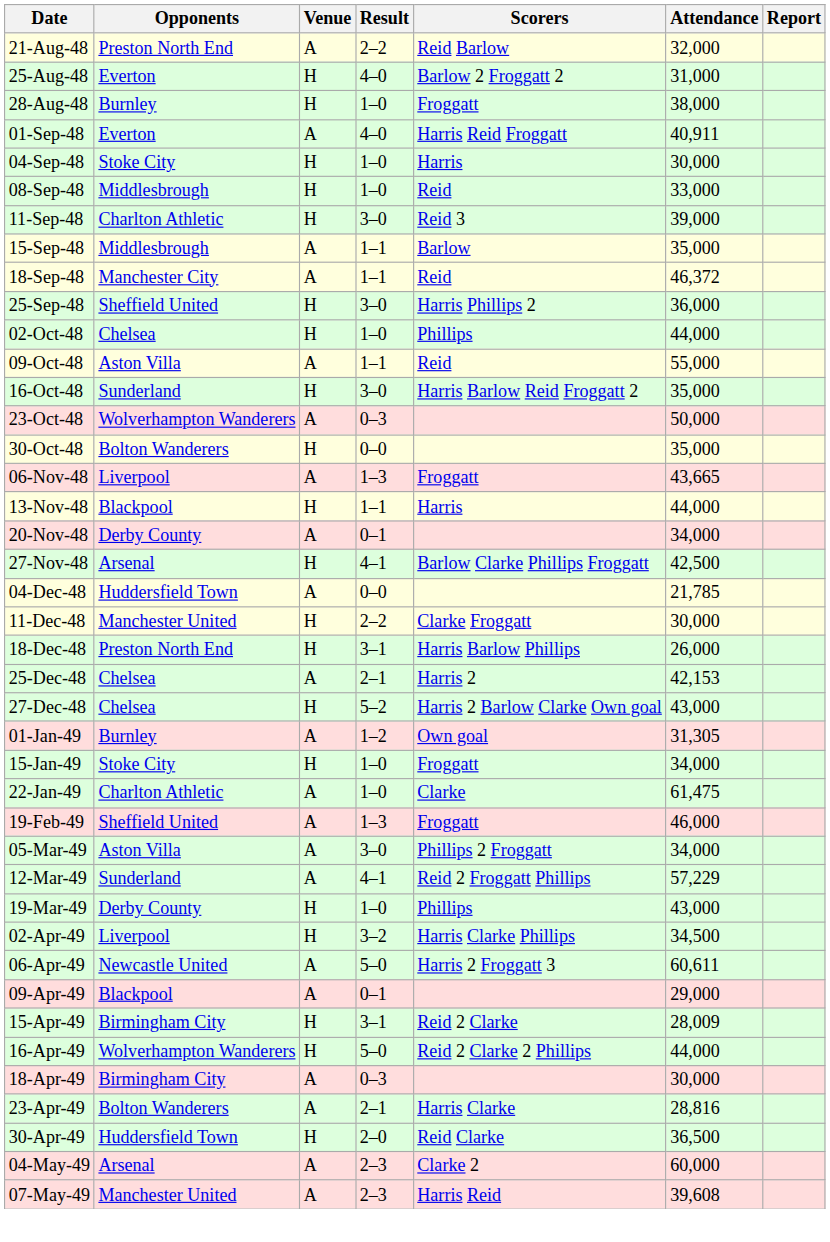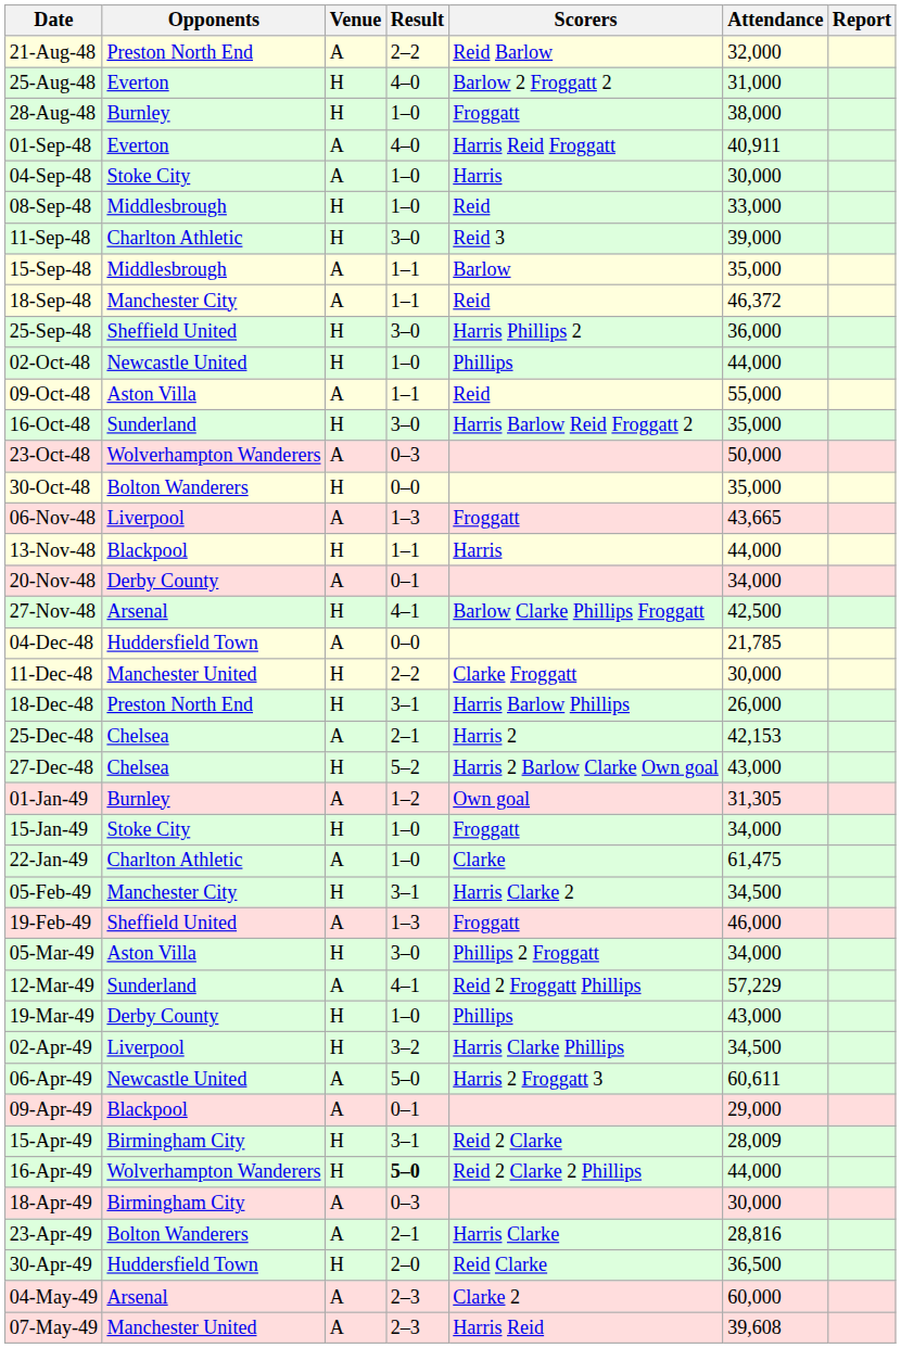 <table class=wikitable>
 <tr>
 <th>Date</th>
 <th>Opponents</th>
 <th>Venue</th>
 <th>Result</th>
 <th>Scorers</th>
 <th>Attendance</th>
 <th>Report</th>
 </tr>
 <tr bgcolor="#ffffdd">
 <td>21-Aug-48</td>
 <td><a href='#'>Preston North End</a></td>
 <td>A</td>
 <td>2–2</td>
 <td><a href='#'>Reid</a> <a href='#'>Barlow</a></td>
 <td>32,000</td>
 <td></td>
 </tr>
 <tr bgcolor="#ddffdd">
 <td>25-Aug-48</td>
 <td><a href='#'>Everton</a></td>
 <td>H</td>
 <td>4–0</td>
 <td><a href='#'>Barlow</a> 2 <a href='#'>Froggatt</a> 2</td>
 <td>31,000</td>
 <td></td>
 </tr>
 <tr bgcolor="#ddffdd">
 <td>28-Aug-48</td>
 <td><a href='#'>Burnley</a></td>
 <td>H</td>
 <td>1–0</td>
 <td><a href='#'>Froggatt</a></td>
 <td>38,000</td>
 <td></td>
 </tr>
 <tr bgcolor="#ddffdd">
 <td>01-Sep-48</td>
 <td><a href='#'>Everton</a></td>
 <td>A</td>
 <td>4–0</td>
 <td><a href='#'>Harris</a> <a href='#'>Reid</a> <a href='#'>Froggatt</a></td>
 <td>40,911</td>
 <td></td>
 </tr>
 <tr bgcolor="#ddffdd">
 <td>04-Sep-48</td>
 <td><a href='#'>Stoke City</a></td>
-<td>H</td>
+<td>A</td>
 <td>1–0</td>
 <td><a href='#'>Harris</a></td>
 <td>30,000</td>
 <td></td>
 </tr>
 <tr bgcolor="#ddffdd">
 <td>08-Sep-48</td>
 <td><a href='#'>Middlesbrough</a></td>
 <td>H</td>
 <td>1–0</td>
 <td><a href='#'>Reid</a></td>
 <td>33,000</td>
 <td></td>
 </tr>
 <tr bgcolor="#ddffdd">
 <td>11-Sep-48</td>
 <td><a href='#'>Charlton Athletic</a></td>
 <td>H</td>
 <td>3–0</td>
 <td><a href='#'>Reid</a> 3</td>
 <td>39,000</td>
 <td></td>
 </tr>
 <tr bgcolor="#ffffdd">
 <td>15-Sep-48</td>
 <td><a href='#'>Middlesbrough</a></td>
 <td>A</td>
 <td>1–1</td>
 <td><a href='#'>Barlow</a></td>
 <td>35,000</td>
 <td></td>
 </tr>
 <tr bgcolor="#ffffdd">
 <td>18-Sep-48</td>
 <td><a href='#'>Manchester City</a></td>
 <td>A</td>
 <td>1–1</td>
 <td><a href='#'>Reid</a></td>
 <td>46,372</td>
 <td></td>
 </tr>
 <tr bgcolor="#ddffdd">
 <td>25-Sep-48</td>
 <td><a href='#'>Sheffield United</a></td>
 <td>H</td>
 <td>3–0</td>
 <td><a href='#'>Harris</a> <a href='#'>Phillips</a> 2</td>
 <td>36,000</td>
 <td></td>
 </tr>
 <tr bgcolor="#ddffdd">
 <td>02-Oct-48</td>
-<td><a href='#'>Chelsea</a></td>
+<td><a href='#'>Newcastle United</a></td>
 <td>H</td>
 <td>1–0</td>
 <td><a href='#'>Phillips</a></td>
 <td>44,000</td>
 <td></td>
 </tr>
 <tr bgcolor="#ffffdd">
 <td>09-Oct-48</td>
 <td><a href='#'>Aston Villa</a></td>
 <td>A</td>
 <td>1–1</td>
 <td><a href='#'>Reid</a></td>
 <td>55,000</td>
 <td></td>
 </tr>
 <tr bgcolor="#ddffdd">
 <td>16-Oct-48</td>
 <td><a href='#'>Sunderland</a></td>
 <td>H</td>
 <td>3–0</td>
 <td><a href='#'>Harris</a> <a href='#'>Barlow</a> <a href='#'>Reid</a> <a href='#'>Froggatt</a> 2</td>
 <td>35,000</td>
 <td></td>
 </tr>
 <tr bgcolor="#ffdddd">
 <td>23-Oct-48</td>
 <td><a href='#'>Wolverhampton Wanderers</a></td>
 <td>A</td>
 <td>0–3</td>
 <td></td>
 <td>50,000</td>
 <td></td>
 </tr>
 <tr bgcolor="#ffffdd">
 <td>30-Oct-48</td>
 <td><a href='#'>Bolton Wanderers</a></td>
 <td>H</td>
 <td>0–0</td>
 <td></td>
 <td>35,000</td>
 <td></td>
 </tr>
 <tr bgcolor="#ffdddd">
 <td>06-Nov-48</td>
 <td><a href='#'>Liverpool</a></td>
 <td>A</td>
 <td>1–3</td>
 <td><a href='#'>Froggatt</a></td>
 <td>43,665</td>
 <td></td>
 </tr>
 <tr bgcolor="#ffffdd">
 <td>13-Nov-48</td>
 <td><a href='#'>Blackpool</a></td>
 <td>H</td>
 <td>1–1</td>
 <td><a href='#'>Harris</a></td>
 <td>44,000</td>
 <td></td>
 </tr>
 <tr bgcolor="#ffdddd">
 <td>20-Nov-48</td>
 <td><a href='#'>Derby County</a></td>
 <td>A</td>
 <td>0–1</td>
 <td></td>
 <td>34,000</td>
 <td></td>
 </tr>
 <tr bgcolor="#ddffdd">
 <td>27-Nov-48</td>
 <td><a href='#'>Arsenal</a></td>
 <td>H</td>
 <td>4–1</td>
 <td><a href='#'>Barlow</a> <a href='#'>Clarke</a> <a href='#'>Phillips</a> <a href='#'>Froggatt</a></td>
 <td>42,500</td>
 <td></td>
 </tr>
 <tr bgcolor="#ffffdd">
 <td>04-Dec-48</td>
 <td><a href='#'>Huddersfield Town</a></td>
 <td>A</td>
 <td>0–0</td>
 <td></td>
 <td>21,785</td>
 <td></td>
 </tr>
 <tr bgcolor="#ffffdd">
 <td>11-Dec-48</td>
 <td><a href='#'>Manchester United</a></td>
 <td>H</td>
 <td>2–2</td>
 <td><a href='#'>Clarke</a> <a href='#'>Froggatt</a></td>
 <td>30,000</td>
 <td></td>
 </tr>
 <tr bgcolor="#ddffdd">
 <td>18-Dec-48</td>
 <td><a href='#'>Preston North End</a></td>
 <td>H</td>
 <td>3–1</td>
 <td><a href='#'>Harris</a> <a href='#'>Barlow</a> <a href='#'>Phillips</a></td>
 <td>26,000</td>
 <td></td>
 </tr>
 <tr bgcolor="#ddffdd">
 <td>25-Dec-48</td>
 <td><a href='#'>Chelsea</a></td>
 <td>A</td>
 <td>2–1</td>
 <td><a href='#'>Harris</a> 2</td>
 <td>42,153</td>
 <td></td>
 </tr>
 <tr bgcolor="#ddffdd">
 <td>27-Dec-48</td>
 <td><a href='#'>Chelsea</a></td>
 <td>H</td>
 <td>5–2</td>
 <td><a href='#'>Harris</a> 2 <a href='#'>Barlow</a> <a href='#'>Clarke</a> <a href='#'>Own goal</a></td>
 <td>43,000</td>
 <td></td>
 </tr>
 <tr bgcolor="#ffdddd">
 <td>01-Jan-49</td>
 <td><a href='#'>Burnley</a></td>
 <td>A</td>
 <td>1–2</td>
 <td><a href='#'>Own goal</a></td>
 <td>31,305</td>
 <td></td>
 </tr>
 <tr bgcolor="#ddffdd">
 <td>15-Jan-49</td>
 <td><a href='#'>Stoke City</a></td>
 <td>H</td>
 <td>1–0</td>
 <td><a href='#'>Froggatt</a></td>
 <td>34,000</td>
 <td></td>
 </tr>
 <tr bgcolor="#ddffdd">
 <td>22-Jan-49</td>
 <td><a href='#'>Charlton Athletic</a></td>
 <td>A</td>
 <td>1–0</td>
 <td><a href='#'>Clarke</a></td>
 <td>61,475</td>
 <td></td>
 </tr>
+<tr bgcolor="#ddffdd">
+<td>05-Feb-49</td>
+<td><a href='#'>Manchester City</a></td>
+<td>H</td>
+<td>3–1</td>
+<td><a href='#'>Harris</a> <a href='#'>Clarke</a> 2</td>
+<td>34,500</td>
+<td></td>
+</tr>
 <tr bgcolor="#ffdddd">
 <td>19-Feb-49</td>
 <td><a href='#'>Sheffield United</a></td>
 <td>A</td>
 <td>1–3</td>
 <td><a href='#'>Froggatt</a></td>
 <td>46,000</td>
 <td></td>
 </tr>
 <tr bgcolor="#ddffdd">
 <td>05-Mar-49</td>
 <td><a href='#'>Aston Villa</a></td>
-<td>A</td>
+<td>H</td>
 <td>3–0</td>
 <td><a href='#'>Phillips</a> 2 <a href='#'>Froggatt</a></td>
 <td>34,000</td>
 <td></td>
 </tr>
 <tr bgcolor="#ddffdd">
 <td>12-Mar-49</td>
 <td><a href='#'>Sunderland</a></td>
 <td>A</td>
 <td>4–1</td>
 <td><a href='#'>Reid</a> 2 <a href='#'>Froggatt</a> <a href='#'>Phillips</a></td>
 <td>57,229</td>
 <td></td>
 </tr>
 <tr bgcolor="#ddffdd">
 <td>19-Mar-49</td>
 <td><a href='#'>Derby County</a></td>
 <td>H</td>
 <td>1–0</td>
 <td><a href='#'>Phillips</a></td>
 <td>43,000</td>
 <td></td>
 </tr>
 <tr bgcolor="#ddffdd">
 <td>02-Apr-49</td>
 <td><a href='#'>Liverpool</a></td>
 <td>H</td>
 <td>3–2</td>
 <td><a href='#'>Harris</a> <a href='#'>Clarke</a> <a href='#'>Phillips</a></td>
 <td>34,500</td>
 <td></td>
 </tr>
 <tr bgcolor="#ddffdd">
 <td>06-Apr-49</td>
 <td><a href='#'>Newcastle United</a></td>
 <td>A</td>
 <td>5–0</td>
 <td><a href='#'>Harris</a> 2 <a href='#'>Froggatt</a> 3</td>
 <td>60,611</td>
 <td></td>
 </tr>
 <tr bgcolor="#ffdddd">
 <td>09-Apr-49</td>
 <td><a href='#'>Blackpool</a></td>
 <td>A</td>
 <td>0–1</td>
 <td></td>
 <td>29,000</td>
 <td></td>
 </tr>
 <tr bgcolor="#ddffdd">
 <td>15-Apr-49</td>
 <td><a href='#'>Birmingham City</a></td>
 <td>H</td>
 <td>3–1</td>
 <td><a href='#'>Reid</a> 2 <a href='#'>Clarke</a></td>
 <td>28,009</td>
 <td></td>
 </tr>
 <tr bgcolor="#ddffdd">
 <td>16-Apr-49</td>
 <td><a href='#'>Wolverhampton Wanderers</a></td>
 <td>H</td>
-<td>5–0</td>
+<td><strong>5–0</strong></td>
 <td><a href='#'>Reid</a> 2 <a href='#'>Clarke</a> 2 <a href='#'>Phillips</a></td>
 <td>44,000</td>
 <td></td>
 </tr>
 <tr bgcolor="#ffdddd">
 <td>18-Apr-49</td>
 <td><a href='#'>Birmingham City</a></td>
 <td>A</td>
 <td>0–3</td>
 <td></td>
 <td>30,000</td>
 <td></td>
 </tr>
 <tr bgcolor="#ddffdd">
 <td>23-Apr-49</td>
 <td><a href='#'>Bolton Wanderers</a></td>
 <td>A</td>
 <td>2–1</td>
 <td><a href='#'>Harris</a> <a href='#'>Clarke</a></td>
 <td>28,816</td>
 <td></td>
 </tr>
 <tr bgcolor="#ddffdd">
 <td>30-Apr-49</td>
 <td><a href='#'>Huddersfield Town</a></td>
 <td>H</td>
 <td>2–0</td>
 <td><a href='#'>Reid</a> <a href='#'>Clarke</a></td>
 <td>36,500</td>
 <td></td>
 </tr>
 <tr bgcolor="#ffdddd">
 <td>04-May-49</td>
 <td><a href='#'>Arsenal</a></td>
 <td>A</td>
 <td>2–3</td>
 <td><a href='#'>Clarke</a> 2</td>
 <td>60,000</td>
 <td></td>
 </tr>
 <tr bgcolor="#ffdddd">
 <td>07-May-49</td>
 <td><a href='#'>Manchester United</a></td>
 <td>A</td>
 <td>2–3</td>
 <td><a href='#'>Harris</a> <a href='#'>Reid</a></td>
 <td>39,608</td>
 <td></td>
 </tr>
 </table>
